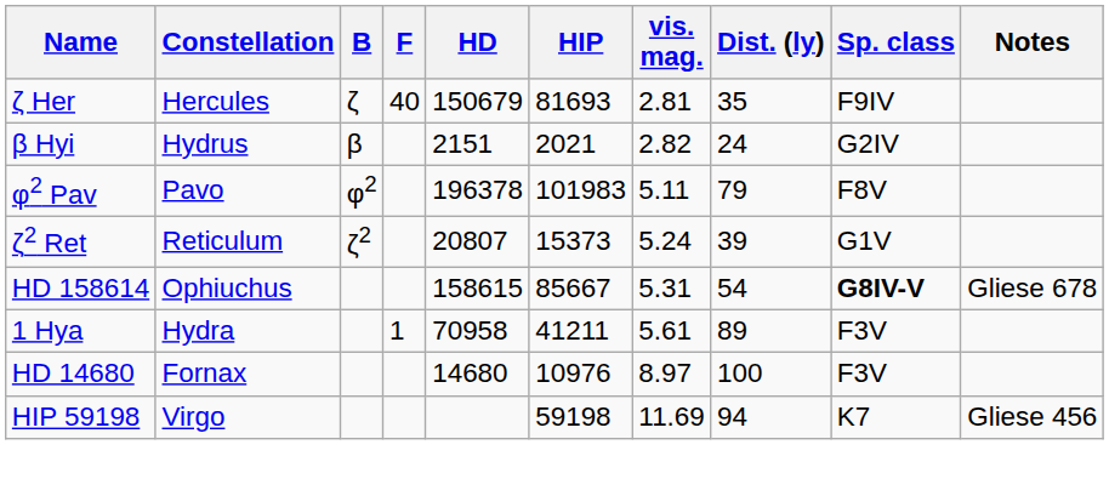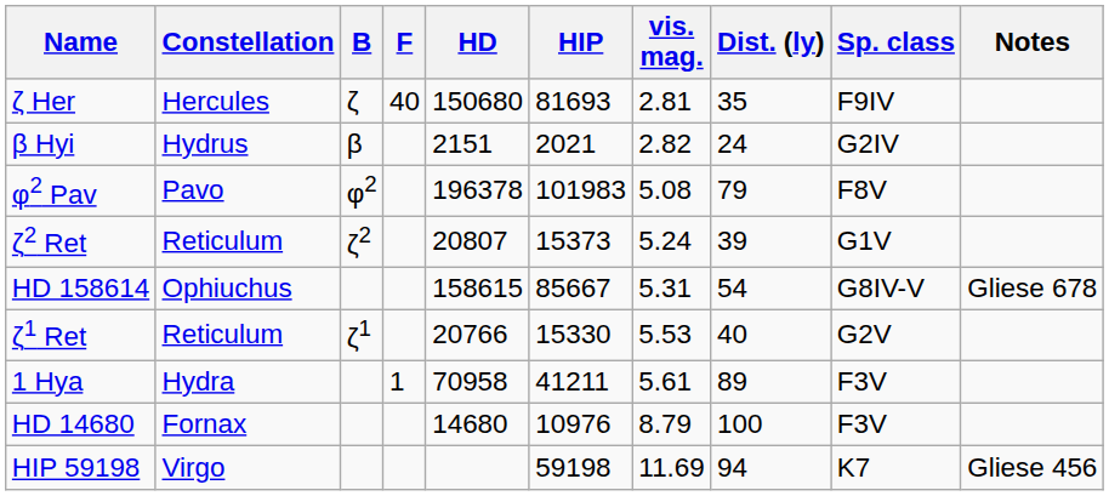 <table class="wikitable sortable">
 <tr>
 <th><a href='#'>Name</a></th>
 <th><a href='#'>Constellation</a></th>
 <th><a href='#'>B</a></th>
 <th><a href='#'>F</a></th>
 <th><a href='#'>HD</a></th>
 <th><a href='#'>HIP</a></th>
 <th><a href='#'>vis.<br>mag.</a></th>
 <th><a href='#'>Dist.</a> (<a href='#'>ly</a>)</th>
 <th><a href='#'>Sp. class</a></th>
 <th>Notes</th>
 </tr>
 <tr>
 <td><a href='#'>ζ Her</a></td>
 <td><a href='#'>Hercules</a></td>
 <td>ζ</td>
 <td>40</td>
-<td>150679</td>
+<td>150680</td>
 <td>81693</td>
 <td>2.81</td>
 <td>35</td>
 <td>F9IV</td>
 <td></td>
 </tr>
 <tr>
 <td><a href='#'>β Hyi</a></td>
 <td><a href='#'>Hydrus</a></td>
 <td>β</td>
 <td></td>
 <td>2151</td>
 <td>2021</td>
 <td>2.82</td>
 <td>24</td>
 <td>G2IV</td>
 <td></td>
 </tr>
 <tr>
 <td><a href='#'>φ<sup>2</sup> Pav</a></td>
 <td><a href='#'>Pavo</a></td>
 <td>φ<sup>2</sup></td>
 <td></td>
 <td>196378</td>
 <td>101983</td>
-<td>5.11</td>
+<td>5.08</td>
 <td>79</td>
 <td>F8V</td>
 <td></td>
 </tr>
 <tr>
 <td><a href='#'>ζ<sup>2</sup> Ret</a></td>
 <td><a href='#'>Reticulum</a></td>
 <td>ζ<sup>2</sup></td>
 <td></td>
 <td>20807</td>
 <td>15373</td>
 <td>5.24</td>
 <td>39</td>
 <td>G1V</td>
 <td></td>
 </tr>
 <tr>
 <td><a href='#'>HD 158614</a></td>
 <td><a href='#'>Ophiuchus</a></td>
 <td></td>
 <td></td>
 <td>158615</td>
 <td>85667</td>
 <td>5.31</td>
 <td>54</td>
-<td><strong>G8IV-V</strong></td>
+<td>G8IV-V</td>
 <td style="text-align:left;">Gliese 678</td>
+</tr>
+<tr>
+<td><a href='#'>ζ<sup>1</sup> Ret</a></td>
+<td><a href='#'>Reticulum</a></td>
+<td>ζ<sup>1</sup></td>
+<td></td>
+<td>20766</td>
+<td>15330</td>
+<td>5.53</td>
+<td>40</td>
+<td>G2V</td>
+<td></td>
 </tr>
 <tr>
 <td><a href='#'>1 Hya</a></td>
 <td><a href='#'>Hydra</a></td>
 <td></td>
 <td>1</td>
 <td>70958</td>
 <td>41211</td>
 <td>5.61</td>
 <td>89</td>
 <td>F3V</td>
 <td></td>
 </tr>
 <tr>
 <td><a href='#'>HD 14680</a></td>
 <td><a href='#'>Fornax</a></td>
 <td></td>
 <td></td>
 <td>14680</td>
 <td>10976</td>
-<td>8.97</td>
+<td>8.79</td>
 <td>100</td>
 <td>F3V</td>
 <td></td>
 </tr>
 <tr>
 <td><a href='#'>HIP 59198</a></td>
 <td><a href='#'>Virgo</a></td>
 <td></td>
 <td></td>
 <td></td>
 <td>59198</td>
 <td>11.69</td>
 <td>94</td>
 <td>K7</td>
 <td style="text-align:left;">Gliese 456</td>
 </tr>
 </table>
